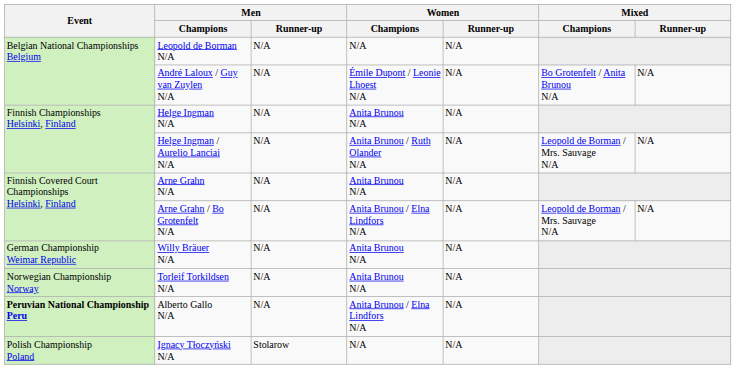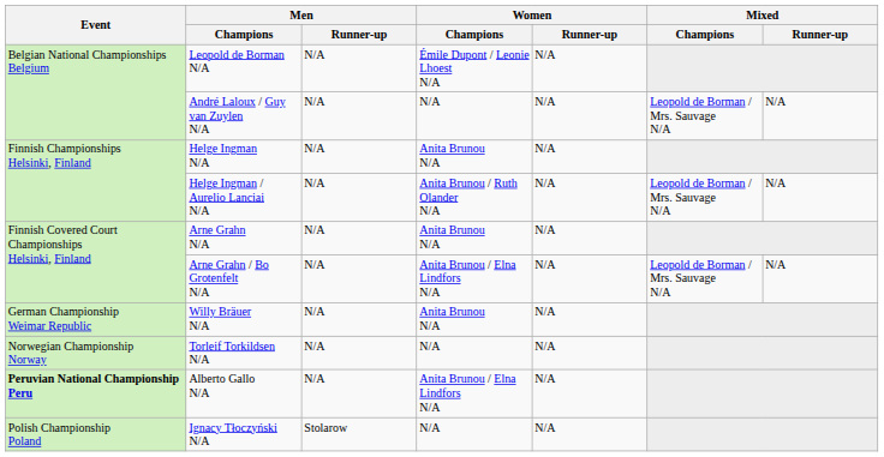 <table class="wikitable" style="font-size:85%;">
 <tr>
 <th rowspan="2" style="width:200px;">Event</th>
 <th colspan="2" style="width:250px;">Men</th>
 <th colspan="2" style="width:250px;">Women</th>
 <th colspan="2" style="width:250px;">Mixed</th>
 </tr>
 <tr>
 <th style="width:125px;">Champions</th>
 <th style="width:125px;">Runner-up</th>
 <th style="width:125px;">Champions</th>
 <th style="width:125px;">Runner-up</th>
 <th style="width:125px;">Champions</th>
 <th style="width:125px;">Runner-up</th>
 </tr>
 <tr valign=top>
 <td rowspan=2 style="background:#d0f0c0">Belgian National Championships<br><a href='#'>Belgium</a></td>
 <td> <a href='#'>Leopold de Borman</a><br>N/A</td>
 <td>N/A</td>
-<td>N/A</td>
+<td> <a href='#'>Émile Dupont</a> /  <a href='#'>Leonie Lhoest</a><br>N/A</td>
 <td>N/A</td>
 <td style="background:#ededed;" colspan="2"></td>
 </tr>
 <tr valign=top>
 <td> <a href='#'>André Laloux</a> /  <a href='#'>Guy van Zuylen</a><br>N/A</td>
 <td>N/A</td>
-<td> <a href='#'>Émile Dupont</a> /  <a href='#'>Leonie Lhoest</a><br>N/A</td>
 <td>N/A</td>
-<td> <a href='#'>Bo Grotenfelt</a> /  <a href='#'>Anita Brunou</a><br>N/A</td>
+<td>N/A</td>
+<td> <a href='#'>Leopold de Borman</a> /  Mrs. Sauvage<br>N/A</td>
 <td>N/A</td>
 </tr>
 <tr valign=top>
 <td rowspan=2 style="background:#d0f0c0">Finnish Championships<br><a href='#'>Helsinki</a>, <a href='#'>Finland</a></td>
 <td> <a href='#'>Helge Ingman</a><br>N/A</td>
 <td>N/A</td>
 <td> <a href='#'>Anita Brunou</a><br>N/A</td>
 <td>N/A</td>
 <td style="background:#ededed;" colspan="2"></td>
 </tr>
 <tr valign=top>
 <td> <a href='#'>Helge Ingman</a> /  <a href='#'>Aurelio Lanciai</a><br>N/A</td>
 <td>N/A</td>
 <td> <a href='#'>Anita Brunou</a> /  <a href='#'>Ruth Olander</a><br>N/A</td>
 <td>N/A</td>
 <td> <a href='#'>Leopold de Borman</a> /  Mrs. Sauvage<br>N/A</td>
 <td>N/A</td>
 </tr>
 <tr valign=top>
 <td rowspan=2 style="background:#d0f0c0">Finnish Covered Court Championships<br><a href='#'>Helsinki</a>, <a href='#'>Finland</a></td>
 <td> <a href='#'>Arne Grahn</a><br>N/A</td>
 <td>N/A</td>
 <td> <a href='#'>Anita Brunou</a><br>N/A</td>
 <td>N/A</td>
 <td style="background:#ededed;" colspan="2"></td>
 </tr>
 <tr valign=top>
 <td> <a href='#'>Arne Grahn</a> /  <a href='#'>Bo Grotenfelt</a><br>N/A</td>
 <td>N/A</td>
 <td> <a href='#'>Anita Brunou</a> /  <a href='#'>Elna Lindfors</a><br>N/A</td>
 <td>N/A</td>
 <td> <a href='#'>Leopold de Borman</a> /  Mrs. Sauvage<br>N/A</td>
 <td>N/A</td>
 </tr>
 <tr valign=top>
 <td style="background:#d0f0c0">German Championship<br><a href='#'>Weimar Republic</a></td>
 <td> <a href='#'>Willy Bräuer</a><br>N/A</td>
 <td>N/A</td>
 <td> <a href='#'>Anita Brunou</a><br>N/A</td>
 <td>N/A</td>
 <td style="background:#ededed;" colspan="2"></td>
 </tr>
 <tr valign=top>
 <td style="background:#d0f0c0">Norwegian Championship<br><a href='#'>Norway</a></td>
 <td> <a href='#'>Torleif Torkildsen</a><br>N/A</td>
 <td>N/A</td>
-<td> <a href='#'>Anita Brunou</a><br>N/A</td>
+<td>N/A</td>
 <td>N/A</td>
 <td style="background:#ededed;" colspan="2"></td>
 </tr>
 <tr valign=top>
 <td style="background:#d0f0c0"><strong>Peruvian National Championship<br><a href='#'>Peru</a></strong></td>
 <td> Alberto Gallo<br>N/A</td>
 <td>N/A</td>
 <td> <a href='#'>Anita Brunou</a> /  <a href='#'>Elna Lindfors</a><br>N/A</td>
 <td>N/A</td>
 <td style="background:#ededed;" colspan="2"></td>
 </tr>
 <tr valign=top>
 <td style="background:#d0f0c0">Polish Championship<br><a href='#'>Poland</a></td>
 <td> <a href='#'>Ignacy Tłoczyński</a><br>N/A</td>
 <td> Stolarow</td>
 <td>N/A</td>
 <td>N/A</td>
 <td style="background:#ededed;" colspan="2"></td>
 </tr>
 </table>
